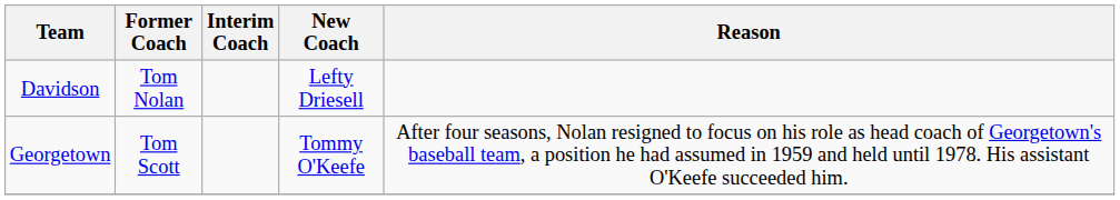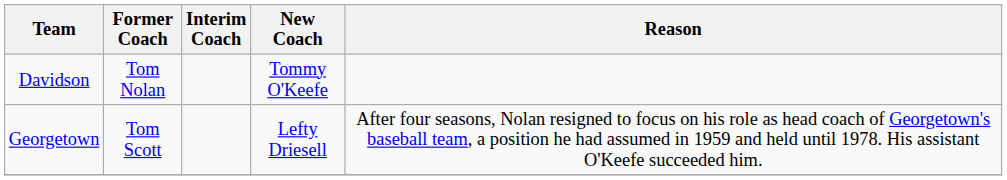 <table class="wikitable" style="text-align:center;">
 <tr>
 <th>Team</th>
 <th>Former<br>Coach</th>
 <th>Interim<br>Coach</th>
 <th>New<br>Coach</th>
 <th>Reason</th>
 </tr>
 <tr>
 <td><a href='#'>Davidson</a></td>
 <td><a href='#'>Tom Nolan</a></td>
 <td></td>
-<td><a href='#'>Lefty Driesell</a></td>
+<td><a href='#'>Tommy O'Keefe</a></td>
 <td></td>
 </tr>
 <tr>
 <td><a href='#'>Georgetown</a></td>
 <td><a href='#'>Tom Scott</a></td>
 <td></td>
-<td><a href='#'>Tommy O'Keefe</a></td>
+<td><a href='#'>Lefty Driesell</a></td>
 <td>After four seasons, Nolan resigned to focus on his role as head coach of <a href='#'>Georgetown's baseball team</a>, a position he had assumed in 1959 and held until 1978. His assistant O'Keefe succeeded him.</td>
 </tr>
 <tr>
 </tr>
 </table>
